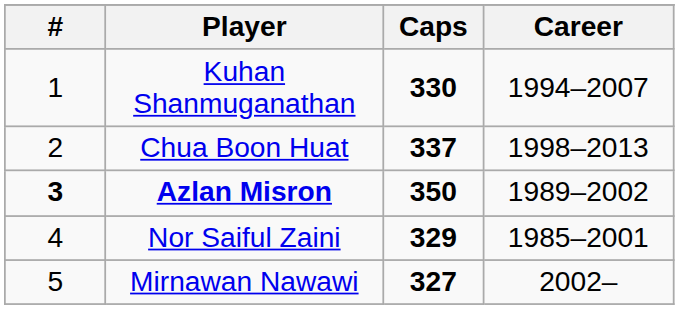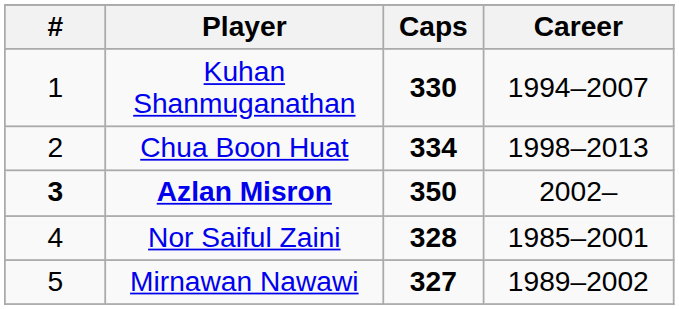 <table class="wikitable" style="text-align: center;">
 <tr>
 </tr>
 <tr>
 <th width=50px>#</th>
 <th width=150px>Player</th>
 <th width=50px>Caps</th>
 <th width=100px>Career</th>
 </tr>
 <tr>
 <td>1</td>
 <td><a href='#'>Kuhan Shanmuganathan</a></td>
 <td><strong>330</strong></td>
 <td>1994–2007</td>
 </tr>
 <tr>
 <td>2</td>
 <td><a href='#'>Chua Boon Huat</a></td>
-<td><strong>337</strong></td>
+<td><strong>334</strong></td>
 <td>1998–2013</td>
 </tr>
 <tr>
 <td><strong>3</strong></td>
 <td><strong><a href='#'>Azlan Misron</a></strong></td>
 <td><strong>350</strong></td>
-<td>1989–2002</td>
+<td>2002–</td>
 </tr>
 <tr>
 <td>4</td>
 <td><a href='#'>Nor Saiful Zaini</a></td>
-<td><strong>329</strong></td>
+<td><strong>328</strong></td>
 <td>1985–2001</td>
 </tr>
 <tr>
 <td>5</td>
 <td><a href='#'>Mirnawan Nawawi</a></td>
 <td><strong>327</strong></td>
-<td>2002–</td>
+<td>1989–2002</td>
 </tr>
 </table>
